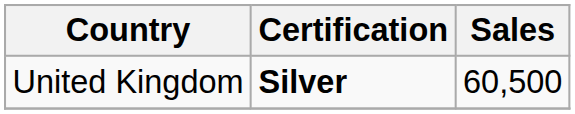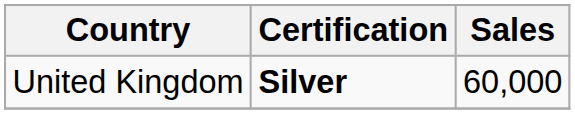 <table class="wikitable">
 <tr>
 <th align="left">Country</th>
 <th align="left">Certification</th>
 <th align="left">Sales</th>
 </tr>
 <tr>
 <td>United Kingdom</td>
 <td><strong>Silver</strong></td>
-<td>60,500</td>
+<td>60,000</td>
 </tr>
 <tr>
 </tr>
 </table>
